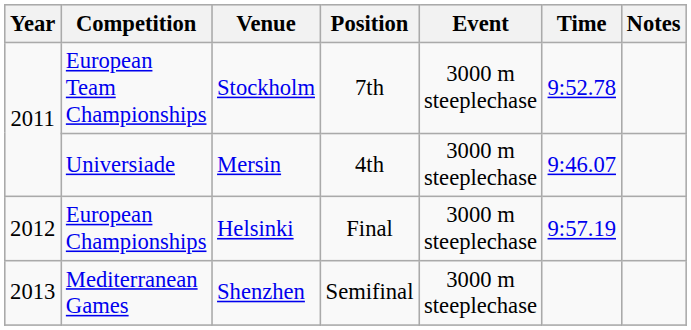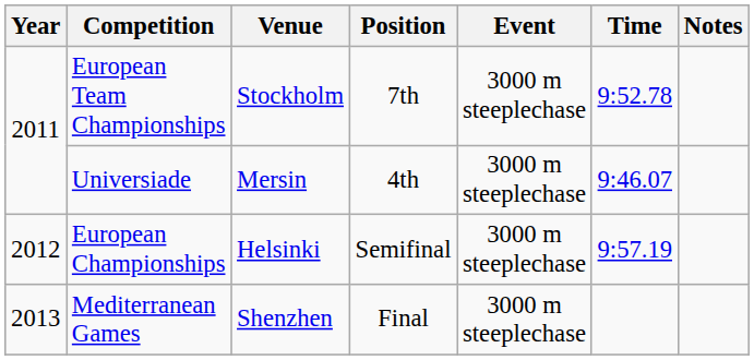 <table class="wikitable" width=60% style="font-size:90%; text-align:center;">
 <tr>
 <th>Year</th>
 <th>Competition</th>
 <th>Venue</th>
 <th>Position</th>
 <th>Event</th>
 <th>Time</th>
 <th>Notes</th>
 </tr>
 <tr>
 <td rowspan=2>2011</td>
 <td align=left><a href='#'>European Team Championships</a></td>
 <td align=left> <a href='#'>Stockholm</a></td>
 <td>7th</td>
 <td>3000 m steeplechase</td>
 <td><a href='#'>9:52.78</a></td>
 <td></td>
 </tr>
 <tr>
 <td align=left><a href='#'>Universiade</a></td>
 <td align=left> <a href='#'>Mersin</a></td>
 <td>4th</td>
 <td>3000 m steeplechase</td>
 <td><a href='#'>9:46.07</a></td>
 <td></td>
 </tr>
 <tr>
 <td>2012</td>
 <td align=left><a href='#'>European Championships</a></td>
 <td align=left> <a href='#'>Helsinki</a></td>
-<td>Final</td>
+<td>Semifinal</td>
 <td>3000 m steeplechase</td>
 <td><a href='#'>9:57.19</a></td>
 <td></td>
 </tr>
 <tr>
 <td>2013</td>
 <td align=left><a href='#'>Mediterranean Games</a></td>
 <td align=left> <a href='#'>Shenzhen</a></td>
-<td>Semifinal</td>
+<td>Final</td>
 <td>3000 m steeplechase</td>
 <td></td>
 <td></td>
 </tr>
 </table>
